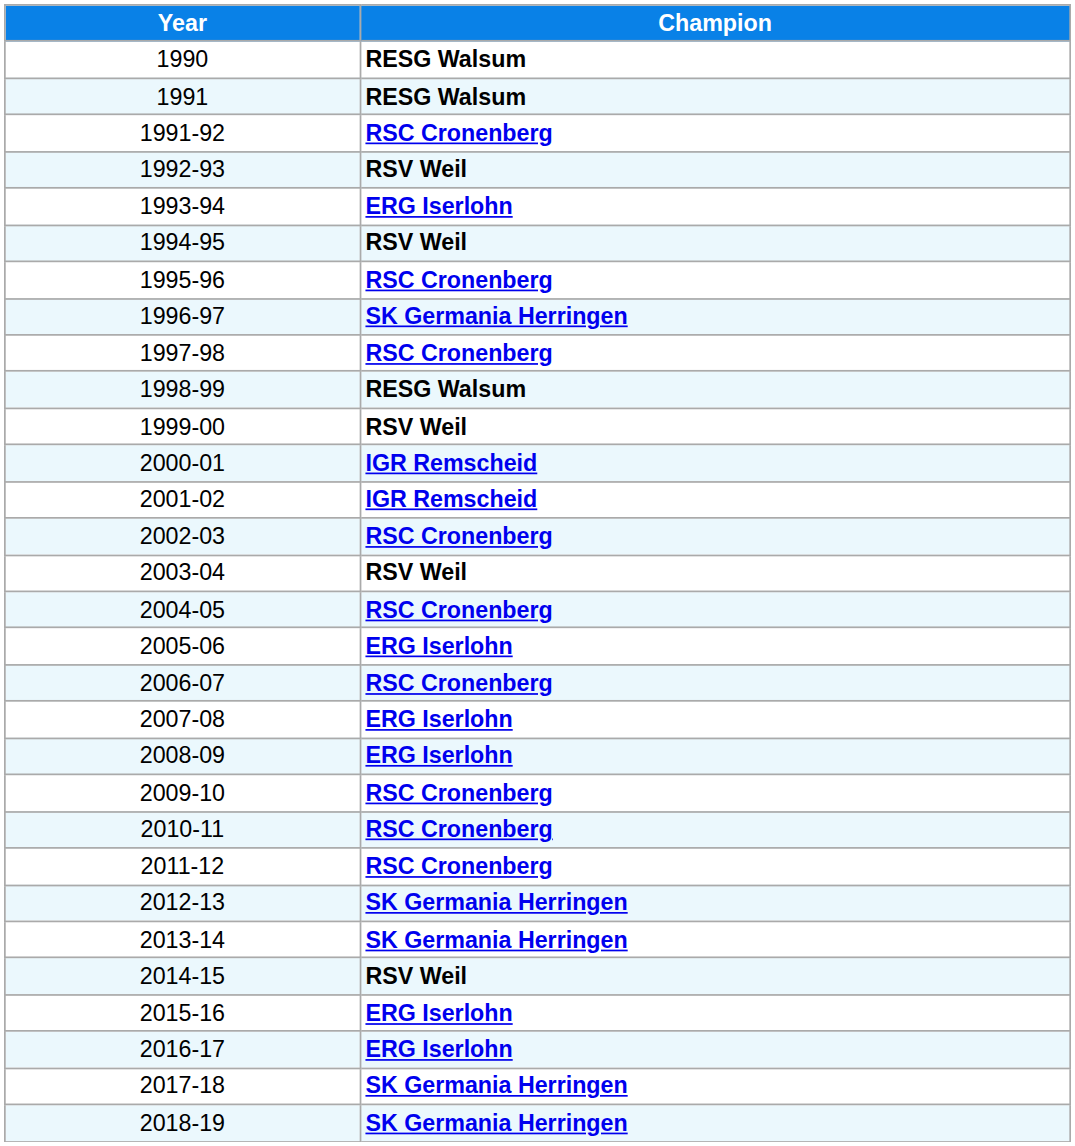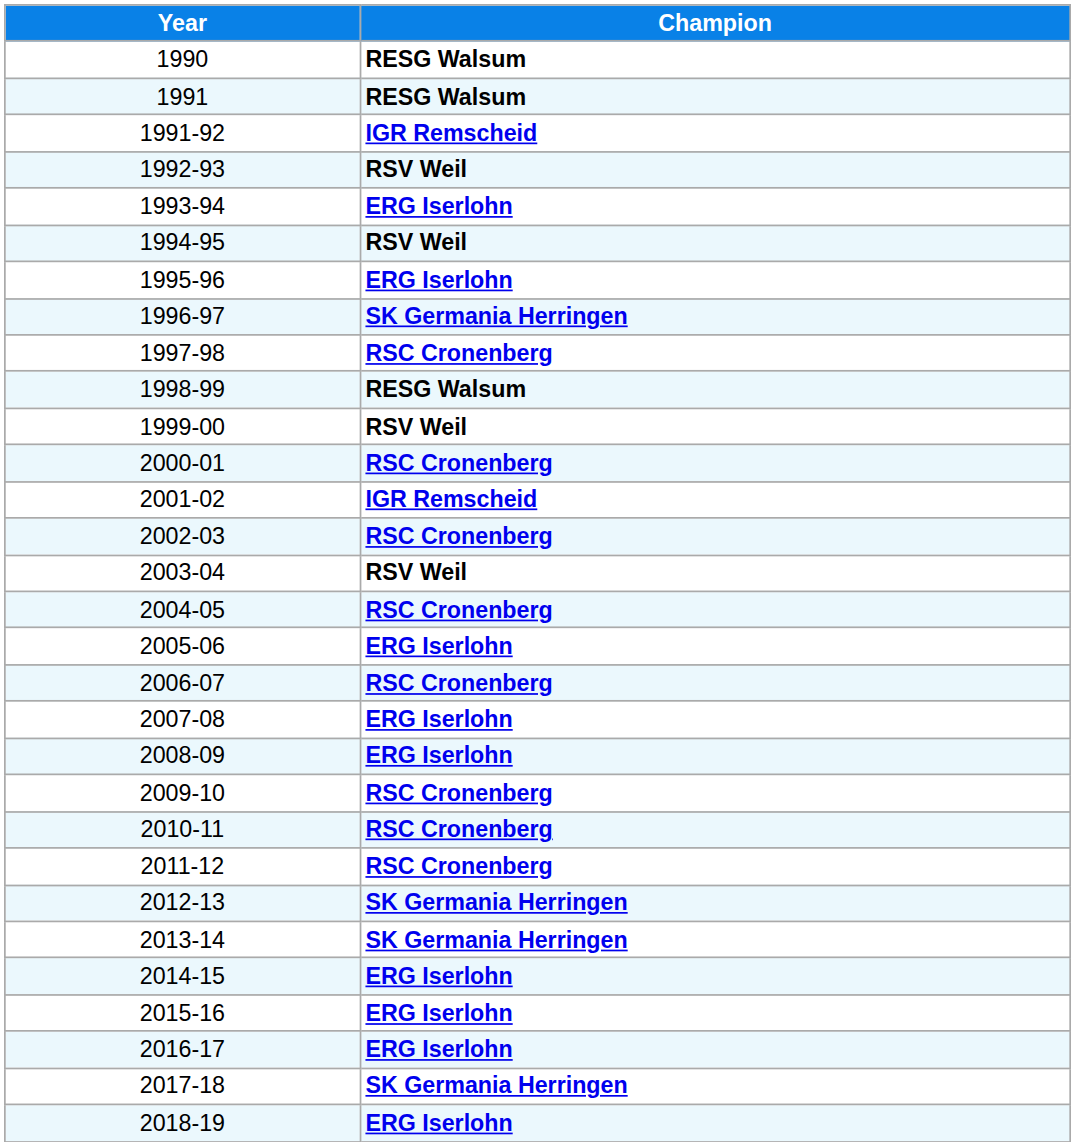 <table class="wikitable" style="font-size:85%; width:100%">
 <tr>
 <th width="33%" style="background:#0981E7;color:#FFFFFF">Year</th>
 <th width="66%" style="background:#0981E7;color:#FFFFFF">Champion</th>
 </tr>
 <tr bgcolor=#FFFFFF>
 <td align="center">1990</td>
 <td><strong>RESG Walsum</strong></td>
 </tr>
 <tr bgcolor="#EBF8FD">
 <td align="center">1991</td>
 <td><strong>RESG Walsum</strong></td>
 </tr>
 <tr bgcolor=#FFFFFF>
 <td align="center">1991-92</td>
-<td><strong><a href='#'>RSC Cronenberg</a></strong></td>
+<td><strong><a href='#'>IGR Remscheid</a></strong></td>
 </tr>
 <tr bgcolor="#EBF8FD">
 <td align="center">1992-93</td>
 <td><strong>RSV Weil</strong></td>
 </tr>
 <tr bgcolor=#FFFFFF>
 <td align="center">1993-94</td>
 <td><strong><a href='#'>ERG Iserlohn</a></strong></td>
 </tr>
 <tr bgcolor="#EBF8FD">
 <td align="center">1994-95</td>
 <td><strong>RSV Weil</strong></td>
 </tr>
 <tr bgcolor=#FFFFFF>
 <td align="center">1995-96</td>
-<td><strong><a href='#'>RSC Cronenberg</a></strong></td>
+<td><strong><a href='#'>ERG Iserlohn</a></strong></td>
 </tr>
 <tr bgcolor="#EBF8FD">
 <td align="center">1996-97</td>
 <td><strong><a href='#'>SK Germania Herringen</a></strong></td>
 </tr>
 <tr bgcolor=#FFFFFF>
 <td align="center">1997-98</td>
 <td><strong><a href='#'>RSC Cronenberg</a></strong></td>
 </tr>
 <tr bgcolor="#EBF8FD">
 <td align="center">1998-99</td>
 <td><strong>RESG Walsum</strong></td>
 </tr>
 <tr bgcolor=#FFFFFF>
 <td align="center">1999-00</td>
 <td><strong>RSV Weil</strong></td>
 </tr>
 <tr bgcolor="#EBF8FD">
 <td align="center">2000-01</td>
-<td><strong><a href='#'>IGR Remscheid</a></strong></td>
+<td><strong><a href='#'>RSC Cronenberg</a></strong></td>
 </tr>
 <tr bgcolor=#FFFFFF>
 <td align="center">2001-02</td>
 <td><strong><a href='#'>IGR Remscheid</a></strong></td>
 </tr>
 <tr bgcolor="#EBF8FD">
 <td align="center">2002-03</td>
 <td><strong><a href='#'>RSC Cronenberg</a></strong></td>
 </tr>
 <tr bgcolor=#FFFFFF>
 <td align="center">2003-04</td>
 <td><strong>RSV Weil</strong></td>
 </tr>
 <tr bgcolor="#EBF8FD">
 <td align="center">2004-05</td>
 <td><strong><a href='#'>RSC Cronenberg</a></strong></td>
 </tr>
 <tr bgcolor=#FFFFFF>
 <td align="center">2005-06</td>
 <td><strong><a href='#'>ERG Iserlohn</a></strong></td>
 </tr>
 <tr bgcolor="#EBF8FD">
 <td align="center">2006-07</td>
 <td><strong><a href='#'>RSC Cronenberg</a></strong></td>
 </tr>
 <tr bgcolor=#FFFFFF>
 <td align="center">2007-08</td>
 <td><strong><a href='#'>ERG Iserlohn</a></strong></td>
 </tr>
 <tr bgcolor="#EBF8FD">
 <td align="center">2008-09</td>
 <td><strong><a href='#'>ERG Iserlohn</a></strong></td>
 </tr>
 <tr bgcolor=#FFFFFF>
 <td align="center">2009-10</td>
 <td><strong><a href='#'>RSC Cronenberg</a></strong></td>
 </tr>
 <tr bgcolor="#EBF8FD">
 <td align="center">2010-11</td>
 <td><strong><a href='#'>RSC Cronenberg</a></strong></td>
 </tr>
 <tr bgcolor=#FFFFFF>
 <td align="center">2011-12</td>
 <td><strong><a href='#'>RSC Cronenberg</a></strong></td>
 </tr>
 <tr bgcolor="#EBF8FD">
 <td align="center">2012-13</td>
 <td><strong><a href='#'>SK Germania Herringen</a></strong></td>
 </tr>
 <tr bgcolor=#FFFFFF>
 <td align="center">2013-14</td>
 <td><strong><a href='#'>SK Germania Herringen</a></strong></td>
 </tr>
 <tr bgcolor="#EBF8FD">
 <td align="center">2014-15</td>
-<td><strong>RSV Weil</strong></td>
+<td><strong><a href='#'>ERG Iserlohn</a></strong></td>
 </tr>
 <tr bgcolor=#FFFFFF>
 <td align="center">2015-16</td>
 <td><strong><a href='#'>ERG Iserlohn</a></strong></td>
 </tr>
 <tr bgcolor="#EBF8FD">
 <td align="center">2016-17</td>
 <td><strong><a href='#'>ERG Iserlohn</a></strong></td>
 </tr>
 <tr bgcolor=#FFFFFF>
 <td align="center">2017-18</td>
 <td><strong><a href='#'>SK Germania Herringen</a></strong></td>
 </tr>
 <tr bgcolor="#EBF8FD">
 <td align="center">2018-19</td>
-<td><strong><a href='#'>SK Germania Herringen</a></strong></td>
+<td><strong><a href='#'>ERG Iserlohn</a></strong></td>
 </tr>
 </table>
